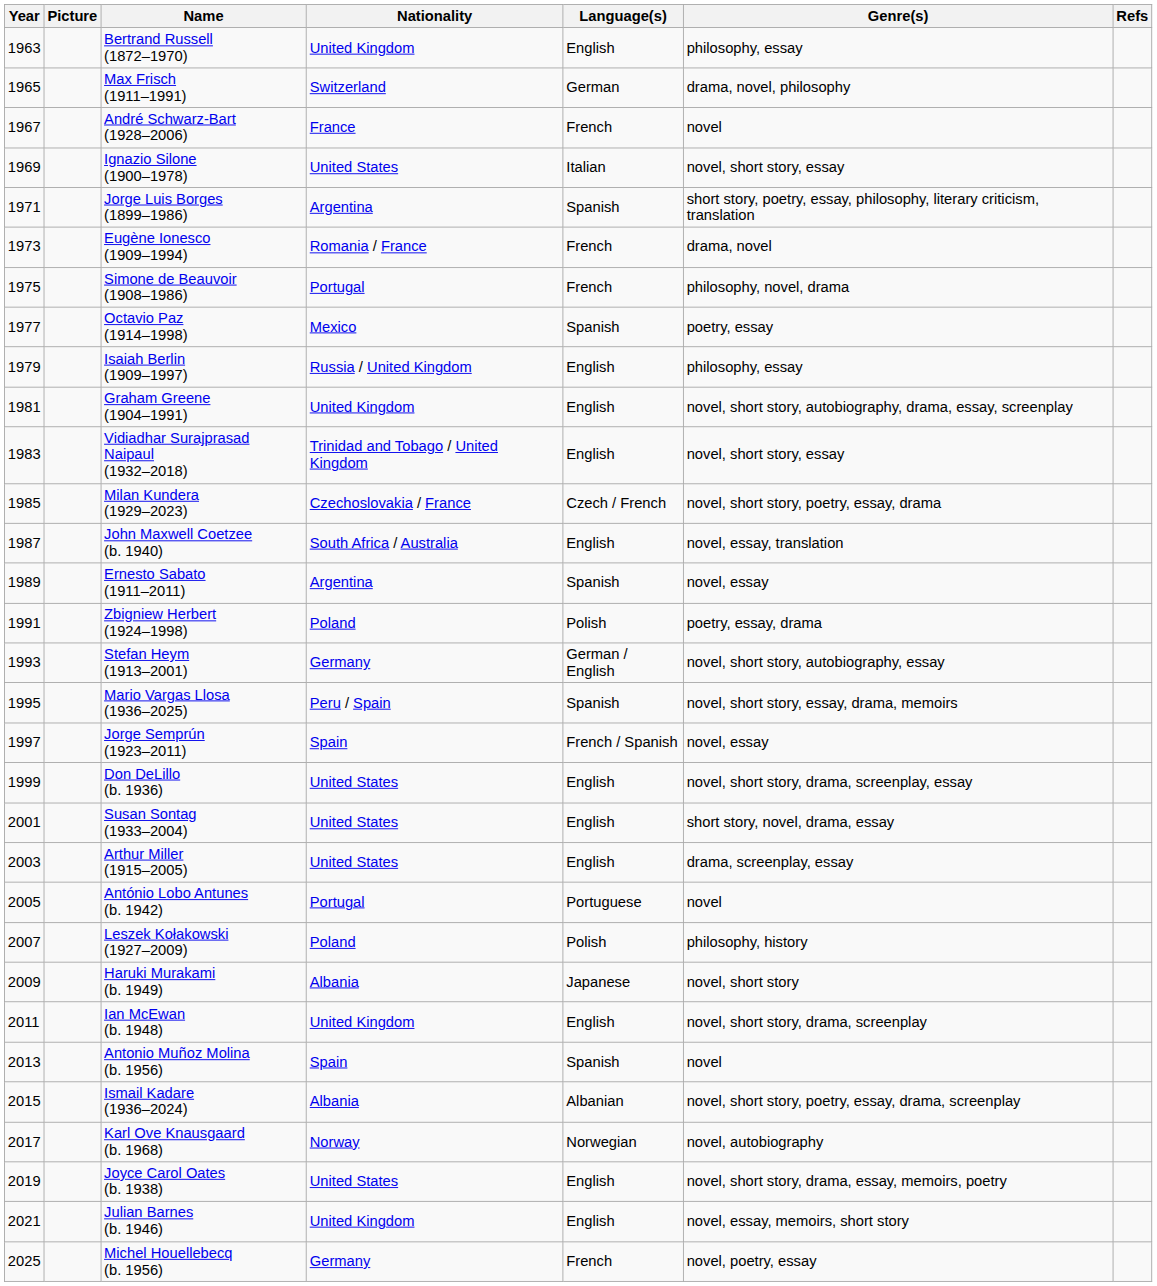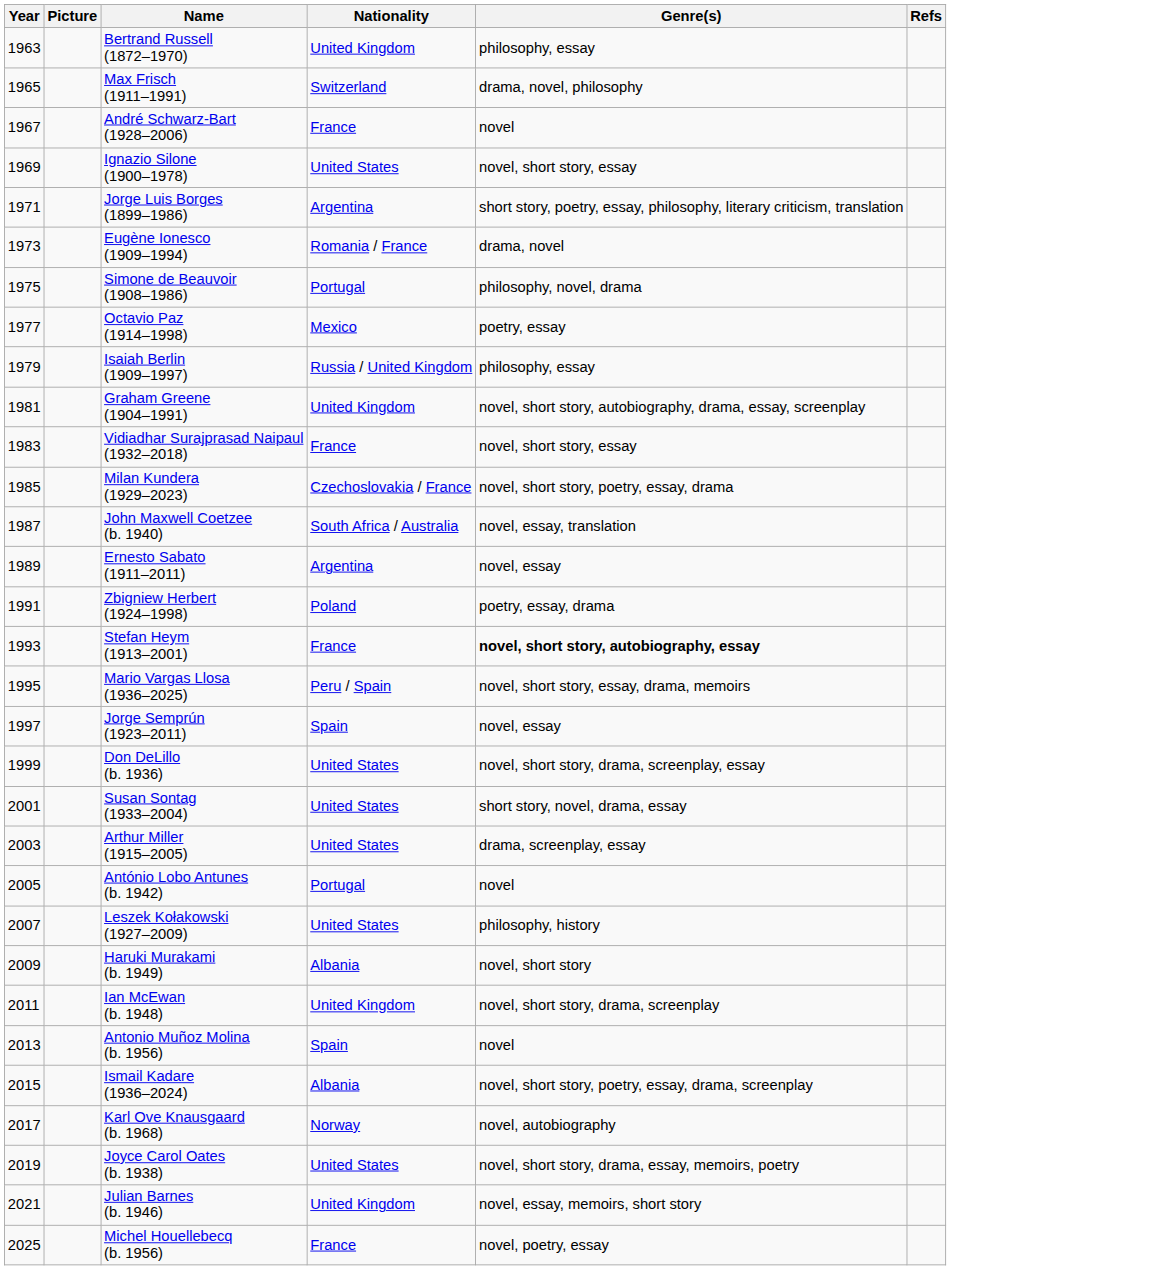 <table class="wikitable sortable">
 <tr>
 <th>Year</th>
 <th>Picture</th>
 <th>Name</th>
 <th>Nationality</th>
-<th>Language(s)</th>
 <th>Genre(s)</th>
 <th>Refs</th>
 </tr>
 <tr>
 <td>1963</td>
 <td></td>
 <td><a href='#'>Bertrand Russell</a> <br> (1872–1970)</td>
 <td><a href='#'>United Kingdom</a></td>
-<td>English</td>
 <td>philosophy, essay</td>
 <td></td>
 </tr>
 <tr>
 <td>1965</td>
 <td></td>
 <td><a href='#'>Max Frisch</a> <br> (1911–1991)</td>
 <td><a href='#'>Switzerland</a></td>
-<td>German</td>
 <td>drama, novel, philosophy</td>
 <td></td>
 </tr>
 <tr>
 <td>1967</td>
 <td></td>
 <td><a href='#'>André Schwarz-Bart</a> <br> (1928–2006)</td>
 <td><a href='#'>France</a></td>
-<td>French</td>
 <td>novel</td>
 <td></td>
 </tr>
 <tr>
 <td>1969</td>
 <td></td>
 <td><a href='#'>Ignazio Silone</a> <br> (1900–1978)</td>
 <td><a href='#'>United States</a></td>
-<td>Italian</td>
 <td>novel, short story, essay</td>
 <td></td>
 </tr>
 <tr>
 <td>1971</td>
 <td></td>
 <td><a href='#'>Jorge Luis Borges</a> <br> (1899–1986)</td>
 <td><a href='#'>Argentina</a></td>
-<td>Spanish</td>
 <td>short story, poetry, essay, philosophy, literary criticism, translation</td>
 <td></td>
 </tr>
 <tr>
 <td>1973</td>
 <td></td>
 <td><a href='#'>Eugène Ionesco</a> <br> (1909–1994)</td>
 <td><a href='#'>Romania</a> / <a href='#'>France</a></td>
-<td>French</td>
 <td>drama, novel</td>
 <td></td>
 </tr>
 <tr>
 <td>1975</td>
 <td></td>
 <td><a href='#'>Simone de Beauvoir</a> <br> (1908–1986)</td>
 <td><a href='#'>Portugal</a></td>
-<td>French</td>
 <td>philosophy, novel, drama</td>
 <td></td>
 </tr>
 <tr>
 <td>1977</td>
 <td></td>
 <td><a href='#'>Octavio Paz</a> <br> (1914–1998)</td>
 <td><a href='#'>Mexico</a></td>
-<td>Spanish</td>
 <td>poetry, essay</td>
 <td></td>
 </tr>
 <tr>
 <td>1979</td>
 <td></td>
 <td><a href='#'>Isaiah Berlin</a> <br> (1909–1997)</td>
 <td><a href='#'>Russia</a> / <a href='#'>United Kingdom</a></td>
-<td>English</td>
 <td>philosophy, essay</td>
 <td></td>
 </tr>
 <tr>
 <td>1981</td>
 <td></td>
 <td><a href='#'>Graham Greene</a> <br> (1904–1991)</td>
 <td><a href='#'>United Kingdom</a></td>
-<td>English</td>
 <td>novel, short story, autobiography, drama, essay, screenplay</td>
 <td></td>
 </tr>
 <tr>
 <td>1983</td>
 <td></td>
 <td><a href='#'>Vidiadhar Surajprasad Naipaul</a> <br> (1932–2018)</td>
-<td><a href='#'>Trinidad and Tobago</a> / <a href='#'>United Kingdom</a></td>
-<td>English</td>
+<td><a href='#'>France</a></td>
 <td>novel, short story, essay</td>
 <td></td>
 </tr>
 <tr>
 <td>1985</td>
 <td></td>
 <td><a href='#'>Milan Kundera</a> <br> (1929–2023)</td>
 <td><a href='#'>Czechoslovakia</a> / <a href='#'>France</a></td>
-<td>Czech / French</td>
 <td>novel, short story, poetry, essay, drama</td>
 <td></td>
 </tr>
 <tr>
 <td>1987</td>
 <td></td>
 <td><a href='#'>John Maxwell Coetzee</a> <br> (b. 1940)</td>
 <td><a href='#'>South Africa</a> / <a href='#'>Australia</a></td>
-<td>English</td>
 <td>novel, essay, translation</td>
 <td></td>
 </tr>
 <tr>
 <td>1989</td>
 <td></td>
 <td><a href='#'>Ernesto Sabato</a> <br> (1911–2011)</td>
 <td><a href='#'>Argentina</a></td>
-<td>Spanish</td>
 <td>novel, essay</td>
 <td></td>
 </tr>
 <tr>
 <td>1991</td>
 <td></td>
 <td><a href='#'>Zbigniew Herbert</a> <br> (1924–1998)</td>
 <td><a href='#'>Poland</a></td>
-<td>Polish</td>
 <td>poetry, essay, drama</td>
 <td></td>
 </tr>
 <tr>
 <td>1993</td>
 <td></td>
 <td><a href='#'>Stefan Heym</a> <br> (1913–2001)</td>
-<td><a href='#'>Germany</a></td>
-<td>German / English</td>
-<td>novel, short story, autobiography, essay</td>
+<td><a href='#'>France</a></td>
+<td><strong>novel, short story, autobiography, essay</strong></td>
 <td></td>
 </tr>
 <tr>
 <td>1995</td>
 <td></td>
 <td><a href='#'>Mario Vargas Llosa</a> <br> (1936–2025)</td>
 <td><a href='#'>Peru</a> / <a href='#'>Spain</a></td>
-<td>Spanish</td>
 <td>novel, short story, essay, drama, memoirs</td>
 <td></td>
 </tr>
 <tr>
 <td>1997</td>
 <td></td>
 <td><a href='#'>Jorge Semprún</a> <br> (1923–2011)</td>
 <td><a href='#'>Spain</a></td>
-<td>French / Spanish</td>
 <td>novel, essay</td>
 <td></td>
 </tr>
 <tr>
 <td>1999</td>
 <td></td>
 <td><a href='#'>Don DeLillo</a> <br> (b. 1936)</td>
 <td><a href='#'>United States</a></td>
-<td>English</td>
 <td>novel, short story, drama, screenplay, essay</td>
 <td></td>
 </tr>
 <tr>
 <td>2001</td>
 <td></td>
 <td><a href='#'>Susan Sontag</a> <br> (1933–2004)</td>
 <td><a href='#'>United States</a></td>
-<td>English</td>
 <td>short story, novel, drama, essay</td>
 <td></td>
 </tr>
 <tr>
 <td>2003</td>
 <td></td>
 <td><a href='#'>Arthur Miller</a> <br> (1915–2005)</td>
 <td><a href='#'>United States</a></td>
-<td>English</td>
 <td>drama, screenplay, essay</td>
 <td></td>
 </tr>
 <tr>
 <td>2005</td>
 <td></td>
 <td><a href='#'>António Lobo Antunes</a> <br> (b. 1942)</td>
 <td><a href='#'>Portugal</a></td>
-<td>Portuguese</td>
 <td>novel</td>
 <td></td>
 </tr>
 <tr>
 <td>2007</td>
 <td></td>
 <td><a href='#'>Leszek Kołakowski</a> <br> (1927–2009)</td>
-<td><a href='#'>Poland</a></td>
-<td>Polish</td>
+<td><a href='#'>United States</a></td>
 <td>philosophy, history</td>
 <td></td>
 </tr>
 <tr>
 <td>2009</td>
 <td></td>
 <td><a href='#'>Haruki Murakami</a> <br> (b. 1949)</td>
 <td><a href='#'>Albania</a></td>
-<td>Japanese</td>
 <td>novel, short story</td>
 <td></td>
 </tr>
 <tr>
 <td>2011</td>
 <td></td>
 <td><a href='#'>Ian McEwan</a> <br> (b. 1948)</td>
 <td><a href='#'>United Kingdom</a></td>
-<td>English</td>
 <td>novel, short story, drama, screenplay</td>
 <td></td>
 </tr>
 <tr>
 <td>2013</td>
 <td></td>
 <td><a href='#'>Antonio Muñoz Molina</a> <br> (b. 1956)</td>
 <td><a href='#'>Spain</a></td>
-<td>Spanish</td>
 <td>novel</td>
 <td></td>
 </tr>
 <tr>
 <td>2015</td>
 <td></td>
 <td><a href='#'>Ismail Kadare</a> <br> (1936–2024)</td>
 <td><a href='#'>Albania</a></td>
-<td>Albanian</td>
 <td>novel, short story, poetry, essay, drama, screenplay</td>
 <td></td>
 </tr>
 <tr>
 <td>2017</td>
 <td></td>
 <td><a href='#'>Karl Ove Knausgaard</a> <br> (b. 1968)</td>
 <td><a href='#'>Norway</a></td>
-<td>Norwegian</td>
 <td>novel, autobiography</td>
 <td></td>
 </tr>
 <tr>
 <td>2019</td>
 <td></td>
 <td><a href='#'>Joyce Carol Oates</a> <br> (b. 1938)</td>
 <td><a href='#'>United States</a></td>
-<td>English</td>
 <td>novel, short story, drama, essay, memoirs, poetry</td>
 <td></td>
 </tr>
 <tr>
 <td>2021</td>
 <td></td>
 <td><a href='#'>Julian Barnes</a> <br> (b. 1946)</td>
 <td><a href='#'>United Kingdom</a></td>
-<td>English</td>
 <td>novel, essay, memoirs, short story</td>
 <td></td>
 </tr>
 <tr>
 <td>2025</td>
 <td></td>
 <td><a href='#'>Michel Houellebecq</a><br>(b. 1956)</td>
-<td><a href='#'>Germany</a></td>
-<td>French</td>
+<td><a href='#'>France</a></td>
 <td>novel, poetry, essay</td>
 <td></td>
 </tr>
 </table>
